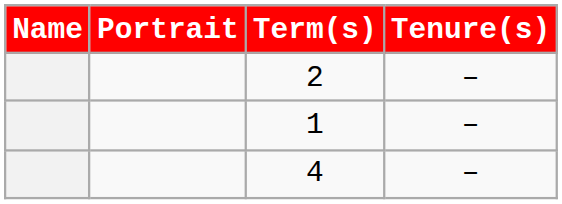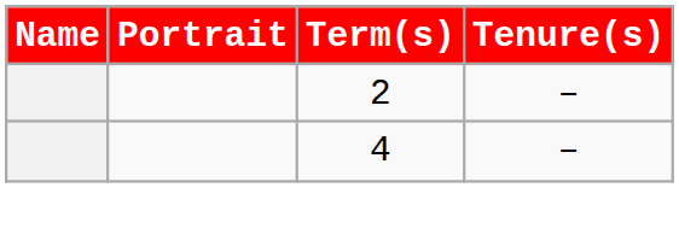 <table class="wikitable sortable" style="text-align:center">
 <tr align=center>
 <th Style="background-color:#FF0000; color:white">Name</th>
 <th Style="background-color:#FF0000; color:white">Portrait</th>
 <th Style="background-color:#FF0000; color:white">Term(s)</th>
 <th Style="background-color:#FF0000; color:white">Tenure(s)</th>
 </tr>
 <tr>
 <th scope=row></th>
 <td></td>
 <td>2</td>
 <td> –  </td>
 </tr>
 <tr>
 <th scope=row></th>
 <td></td>
-<td>1</td>
-<td> –  </td>
-</tr>
-<tr>
-<th scope=row></th>
-<td></td>
 <td>4</td>
 <td> –  </td>
 </tr>
 </table>
